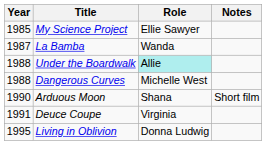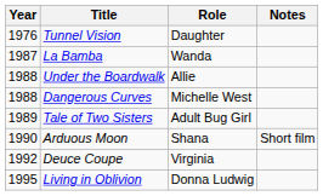 <table class="wikitable sortable">
 <tr>
 <th>Year</th>
 <th>Title</th>
 <th>Role</th>
 <th class="unsortable">Notes</th>
 </tr>
 <tr>
-<td>1985</td>
-<td><em><a href='#'>My Science Project</a></em></td>
-<td>Ellie Sawyer</td>
+<td>1976</td>
+<td><em><a href='#'>Tunnel Vision</a></em></td>
+<td>Daughter</td>
 <td></td>
 </tr>
 <tr>
 <td>1987</td>
 <td><em><a href='#'>La Bamba</a></em></td>
 <td>Wanda</td>
 <td></td>
 </tr>
 <tr>
 <td>1988</td>
 <td><em><a href='#'>Under the Boardwalk</a></em></td>
-<td style="background: paleturquoise;">Allie</td>
+<td>Allie</td>
 <td></td>
 </tr>
 <tr>
 <td>1988</td>
 <td><em><a href='#'>Dangerous Curves</a></em></td>
 <td>Michelle West</td>
 <td></td>
 </tr>
 <tr>
+<td>1989</td>
+<td><em><a href='#'>Tale of Two Sisters</a></em></td>
+<td>Adult Bug Girl</td>
+<td></td>
+</tr>
+<tr>
 <td>1990</td>
 <td><em>Arduous Moon</em></td>
 <td>Shana</td>
 <td>Short film</td>
 </tr>
 <tr>
-<td>1991</td>
+<td>1992</td>
 <td><em>Deuce Coupe</em></td>
 <td>Virginia</td>
 <td></td>
 </tr>
 <tr>
 <td>1995</td>
 <td><em><a href='#'>Living in Oblivion</a></em></td>
 <td>Donna Ludwig</td>
 <td></td>
 </tr>
 </table>
